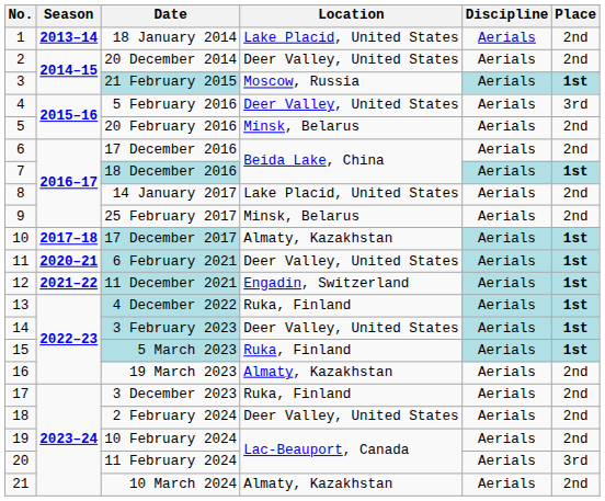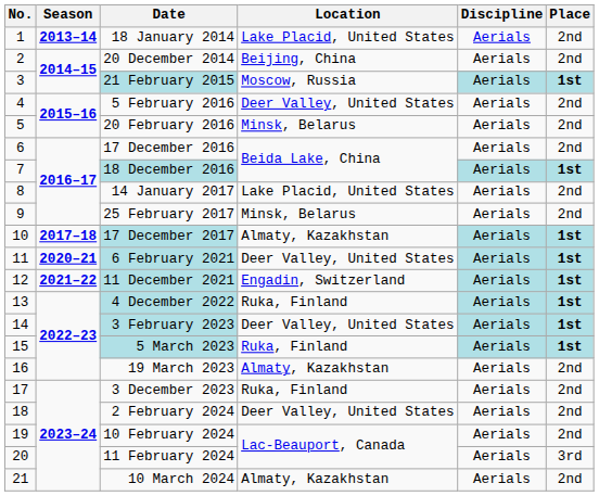 <table class="wikitable sortable"  style="text-align:center; font-size:95%;">
 <tr>
 <th>No.</th>
 <th>Season</th>
 <th>Date</th>
 <th>Location</th>
 <th>Discipline</th>
 <th>Place</th>
 </tr>
 <tr>
 <td align=center>1</td>
 <td align=center><strong><a href='#'>2013–14</a></strong></td>
 <td align=right>18 January 2014</td>
 <td align=left> <a href='#'>Lake Placid</a>, United States</td>
 <td><a href='#'>Aerials</a></td>
 <td>2nd</td>
 </tr>
 <tr>
 <td align=center>2</td>
 <td rowspan=2 align=center><strong><a href='#'>2014–15</a></strong></td>
 <td align=right>20 December 2014</td>
-<td align=left> Deer Valley, United States</td>
+<td align=left> <a href='#'>Beijing</a>, China</td>
 <td>Aerials</td>
 <td>2nd</td>
 </tr>
 <tr>
 <td align=center>3</td>
 <td bgcolor="#BOEOE6" align=right>21 February 2015</td>
 <td align=left> <a href='#'>Moscow</a>, Russia</td>
 <td bgcolor="#BOEOE6">Aerials</td>
 <td bgcolor="#BOEOE6"><strong>1st</strong></td>
 </tr>
 <tr>
 <td align=center>4</td>
 <td rowspan=2 align=center><strong><a href='#'>2015–16</a></strong></td>
 <td align=right>5 February 2016</td>
 <td align=left> <a href='#'>Deer Valley</a>, United States</td>
 <td>Aerials</td>
-<td>3rd</td>
+<td>2nd</td>
 </tr>
 <tr>
 <td align=center>5</td>
 <td align=right>20 February 2016</td>
 <td align=left> <a href='#'>Minsk</a>, Belarus</td>
 <td>Aerials</td>
 <td>2nd</td>
 </tr>
 <tr>
 <td align=center>6</td>
 <td rowspan=4 align=center><strong><a href='#'>2016–17</a></strong></td>
 <td align=right>17 December 2016</td>
 <td rowspan=2 align=left> <a href='#'>Beida Lake</a>, China</td>
 <td>Aerials</td>
 <td>2nd</td>
 </tr>
 <tr>
 <td align=center>7</td>
 <td bgcolor="#BOEOE6" align=right>18 December 2016</td>
 <td bgcolor="#BOEOE6">Aerials</td>
 <td bgcolor="#BOEOE6"><strong>1st</strong></td>
 </tr>
 <tr>
 <td align=center>8</td>
 <td align=right>14 January 2017</td>
 <td align=left> Lake Placid, United States</td>
 <td>Aerials</td>
 <td>2nd</td>
 </tr>
 <tr>
 <td align=center>9</td>
 <td align=right>25 February 2017</td>
 <td align=left> Minsk, Belarus</td>
 <td>Aerials</td>
 <td>2nd</td>
 </tr>
 <tr>
 <td align=center>10</td>
 <td align=center><strong><a href='#'>2017–18</a></strong></td>
 <td bgcolor="#BOEOE6" align=right>17 December 2017</td>
 <td align=left> Almaty, Kazakhstan</td>
 <td bgcolor="#BOEOE6">Aerials</td>
 <td bgcolor="#BOEOE6"><strong>1st</strong></td>
 </tr>
 <tr>
 <td align=center>11</td>
 <td align=center><strong><a href='#'>2020–21</a></strong></td>
 <td bgcolor="#BOEOE6" align=right>6 February 2021</td>
 <td align=left> Deer Valley, United States</td>
 <td bgcolor="#BOEOE6">Aerials</td>
 <td bgcolor="#BOEOE6"><strong>1st</strong></td>
 </tr>
 <tr>
 <td align=center>12</td>
 <td align=center><strong><a href='#'>2021–22</a></strong></td>
 <td bgcolor="#BOEOE6" align=right>11 December 2021</td>
 <td align=left> <a href='#'>Engadin</a>, Switzerland</td>
 <td bgcolor="#BOEOE6">Aerials</td>
 <td bgcolor="#BOEOE6"><strong>1st</strong></td>
 </tr>
 <tr>
 <td align=center>13</td>
 <td rowspan=4 align=center><strong><a href='#'>2022–23</a></strong></td>
 <td bgcolor="#BOEOE6" align=right>4 December 2022</td>
 <td align=left> Ruka, Finland</td>
 <td bgcolor="#BOEOE6">Aerials</td>
 <td bgcolor="#BOEOE6"><strong>1st</strong></td>
 </tr>
 <tr>
 <td align=center>14</td>
 <td bgcolor="#BOEOE6" align=right>3 February 2023</td>
 <td align=left> Deer Valley, United States</td>
 <td bgcolor="#BOEOE6">Aerials</td>
 <td bgcolor="#BOEOE6"><strong>1st</strong></td>
 </tr>
 <tr>
 <td align=center>15</td>
 <td bgcolor="#BOEOE6" align=right>5 March 2023</td>
 <td align=left> <a href='#'>Ruka</a>, Finland</td>
 <td bgcolor="#BOEOE6">Aerials</td>
 <td bgcolor="#BOEOE6"><strong>1st</strong></td>
 </tr>
 <tr>
 <td align=center>16</td>
 <td align=right>19 March 2023</td>
 <td align=left> <a href='#'>Almaty</a>, Kazakhstan</td>
 <td>Aerials</td>
 <td>2nd</td>
 </tr>
 <tr>
 <td align=center>17</td>
 <td rowspan=5 align=center><strong><a href='#'>2023–24</a></strong></td>
 <td align=right>3 December 2023</td>
 <td align=left> Ruka, Finland</td>
 <td>Aerials</td>
 <td>2nd</td>
 </tr>
 <tr>
 <td align=center>18</td>
 <td align=right>2 February 2024</td>
 <td align=left> Deer Valley, United States</td>
 <td>Aerials</td>
 <td>2nd</td>
 </tr>
 <tr>
 <td align=center>19</td>
 <td align=right>10 February 2024</td>
 <td rowspan=2 align=left> <a href='#'>Lac-Beauport</a>, Canada</td>
 <td>Aerials</td>
 <td>2nd</td>
 </tr>
 <tr>
 <td align=center>20</td>
 <td align=right>11 February 2024</td>
 <td>Aerials</td>
 <td>3rd</td>
 </tr>
 <tr>
 <td align=center>21</td>
 <td align=right>10 March 2024</td>
 <td align=left> Almaty, Kazakhstan</td>
 <td>Aerials</td>
 <td>2nd</td>
 </tr>
 </table>
